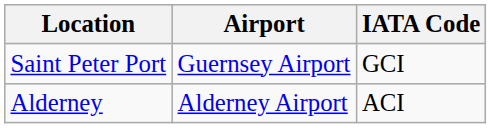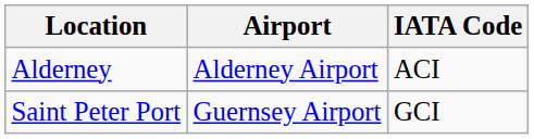 <table class="wikitable">
 <tr>
 <th>Location</th>
 <th>Airport</th>
 <th>IATA Code</th>
 </tr>
 <tr>
+<td><a href='#'>Alderney</a></td>
+<td><a href='#'>Alderney Airport</a></td>
+<td>ACI</td>
+</tr>
+<tr>
 <td><a href='#'>Saint Peter Port</a></td>
 <td><a href='#'>Guernsey Airport</a></td>
 <td>GCI</td>
 </tr>
-<tr>
-<td><a href='#'>Alderney</a></td>
-<td><a href='#'>Alderney Airport</a></td>
-<td>ACI</td>
-</tr>
 </table>
